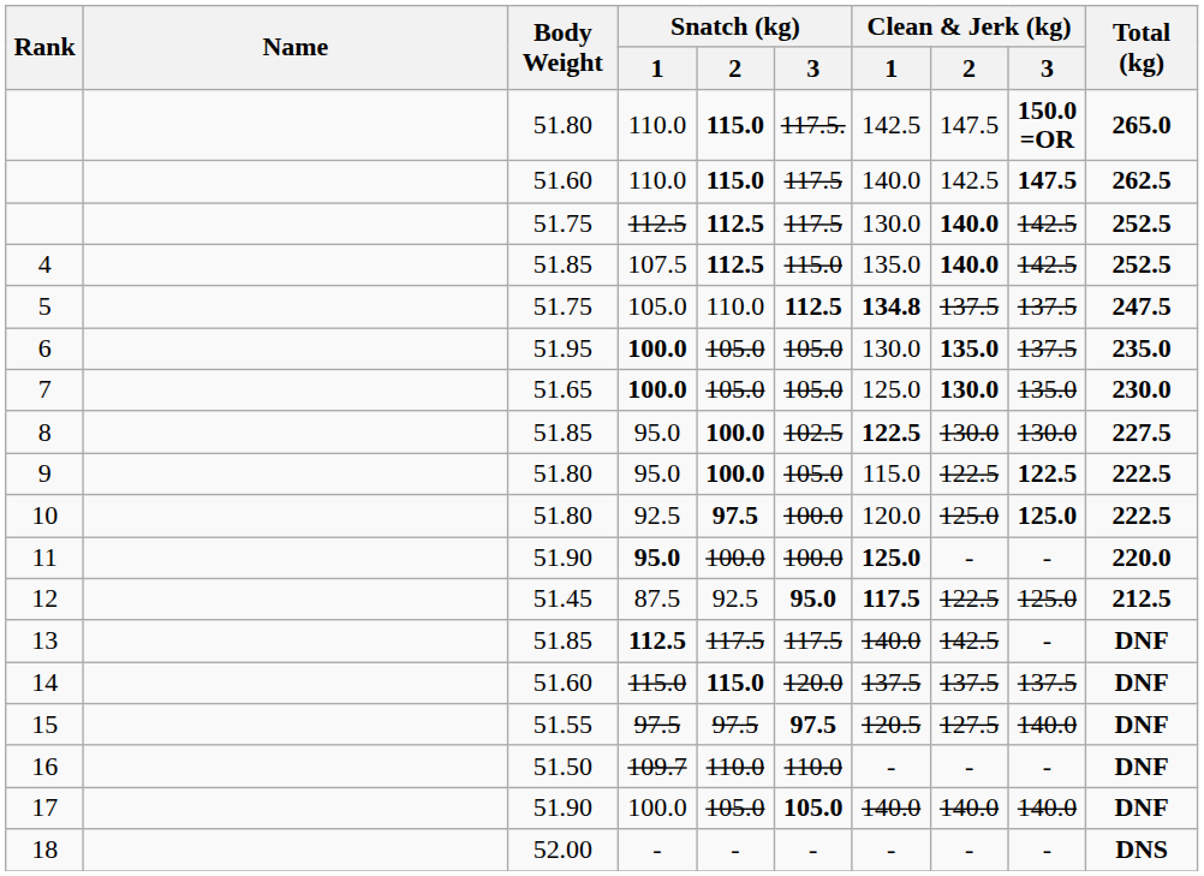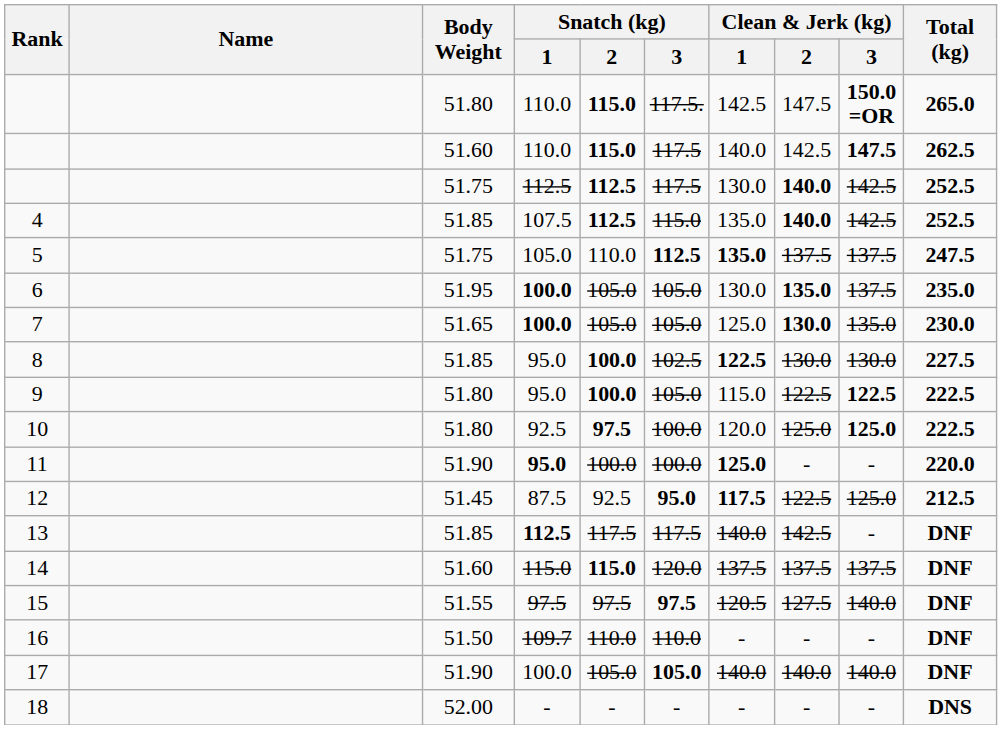 <table class="wikitable" style=" text-align:center; width="90%">
 <tr>
 <th rowspan=2 width=40>Rank</th>
 <th rowspan=2 width=250>Name</th>
 <th rowspan=2 width=60>Body Weight</th>
 <th colspan=3>Snatch (kg)</th>
 <th colspan=3>Clean & Jerk (kg)</th>
 <th rowspan=2 width=60>Total (kg)</th>
 </tr>
 <tr>
 <th width=40>1</th>
 <th width=40>2</th>
 <th width=40>3</th>
 <th width=40>1</th>
 <th width=40>2</th>
 <th width=40>3</th>
 </tr>
 <tr>
 <td></td>
 <td align=left></td>
 <td>51.80</td>
 <td>110.0</td>
 <td><strong>115.0</strong></td>
 <td><s>117.5.</s></td>
 <td>142.5</td>
 <td>147.5</td>
 <td><strong>150.0 =OR</strong></td>
 <td><strong>265.0</strong></td>
 </tr>
 <tr>
 <td></td>
 <td align=left></td>
 <td>51.60</td>
 <td>110.0</td>
 <td><strong>115.0</strong></td>
 <td><s>117.5</s></td>
 <td>140.0</td>
 <td>142.5</td>
 <td><strong>147.5</strong></td>
 <td><strong>262.5</strong></td>
 </tr>
 <tr>
 <td></td>
 <td align=left></td>
 <td>51.75</td>
 <td><s>112.5</s></td>
 <td><strong>112.5</strong></td>
 <td><s>117.5</s></td>
 <td>130.0</td>
 <td><strong>140.0</strong></td>
 <td><s>142.5</s></td>
 <td><strong>252.5</strong></td>
 </tr>
 <tr>
 <td>4</td>
 <td align=left></td>
 <td>51.85</td>
 <td>107.5</td>
 <td><strong>112.5</strong></td>
 <td><s>115.0</s></td>
 <td>135.0</td>
 <td><strong>140.0</strong></td>
 <td><s>142.5</s></td>
 <td><strong>252.5</strong></td>
 </tr>
 <tr>
 <td>5</td>
 <td align=left></td>
 <td>51.75</td>
 <td>105.0</td>
 <td>110.0</td>
 <td><strong>112.5</strong></td>
-<td><strong>134.8</strong></td>
+<td><strong>135.0</strong></td>
 <td><s>137.5</s></td>
 <td><s>137.5</s></td>
 <td><strong>247.5</strong></td>
 </tr>
 <tr>
 <td>6</td>
 <td align=left></td>
 <td>51.95</td>
 <td><strong>100.0</strong></td>
 <td><s>105.0</s></td>
 <td><s>105.0</s></td>
 <td>130.0</td>
 <td><strong>135.0</strong></td>
 <td><s>137.5</s></td>
 <td><strong>235.0</strong></td>
 </tr>
 <tr>
 <td>7</td>
 <td align=left></td>
 <td>51.65</td>
 <td><strong>100.0</strong></td>
 <td><s>105.0</s></td>
 <td><s>105.0</s></td>
 <td>125.0</td>
 <td><strong>130.0</strong></td>
 <td><s>135.0</s></td>
 <td><strong>230.0</strong></td>
 </tr>
 <tr>
 <td>8</td>
 <td align=left></td>
 <td>51.85</td>
 <td>95.0</td>
 <td><strong>100.0</strong></td>
 <td><s>102.5</s></td>
 <td><strong>122.5</strong></td>
 <td><s>130.0</s></td>
 <td><s>130.0</s></td>
 <td><strong>227.5</strong></td>
 </tr>
 <tr>
 <td>9</td>
 <td align=left></td>
 <td>51.80</td>
 <td>95.0</td>
 <td><strong>100.0</strong></td>
 <td><s>105.0</s></td>
 <td>115.0</td>
 <td><s>122.5</s></td>
 <td><strong>122.5</strong></td>
 <td><strong>222.5</strong></td>
 </tr>
 <tr>
 <td>10</td>
 <td align=left></td>
 <td>51.80</td>
 <td>92.5</td>
 <td><strong>97.5</strong></td>
 <td><s>100.0</s></td>
 <td>120.0</td>
 <td><s>125.0</s></td>
 <td><strong>125.0</strong></td>
 <td><strong>222.5</strong></td>
 </tr>
 <tr>
 <td>11</td>
 <td align=left></td>
 <td>51.90</td>
 <td><strong>95.0</strong></td>
 <td><s>100.0</s></td>
 <td><s>100.0</s></td>
 <td><strong>125.0</strong></td>
 <td>-</td>
 <td>-</td>
 <td><strong>220.0</strong></td>
 </tr>
 <tr>
 <td>12</td>
 <td align=left></td>
 <td>51.45</td>
 <td>87.5</td>
 <td>92.5</td>
 <td><strong>95.0</strong></td>
 <td><strong>117.5</strong></td>
 <td><s>122.5</s></td>
 <td><s>125.0</s></td>
 <td><strong>212.5</strong></td>
 </tr>
 <tr>
 <td>13</td>
 <td align=left></td>
 <td>51.85</td>
 <td><strong>112.5</strong></td>
 <td><s>117.5</s></td>
 <td><s>117.5</s></td>
 <td><s>140.0</s></td>
 <td><s> 142.5</s></td>
 <td>-</td>
 <td><strong>DNF</strong></td>
 </tr>
 <tr>
 <td>14</td>
 <td align=left></td>
 <td>51.60</td>
 <td><s>115.0</s></td>
 <td><strong>115.0</strong></td>
 <td><s>120.0</s></td>
 <td><s>137.5</s></td>
 <td><s>137.5</s></td>
 <td><s>137.5</s></td>
 <td><strong>DNF</strong></td>
 </tr>
 <tr>
 <td>15</td>
 <td align=left></td>
 <td>51.55</td>
 <td><s>97.5</s></td>
 <td><s>97.5</s></td>
 <td><strong>97.5</strong></td>
 <td><s>120.5</s></td>
 <td><s>127.5</s></td>
 <td><s>140.0</s></td>
 <td><strong>DNF</strong></td>
 </tr>
 <tr>
 <td>16</td>
 <td align=left></td>
 <td>51.50</td>
 <td><s>109.7</s></td>
 <td><s>110.0</s></td>
 <td><s>110.0</s></td>
 <td>-</td>
 <td>-</td>
 <td>-</td>
 <td><strong>DNF</strong></td>
 </tr>
 <tr>
 <td>17</td>
 <td align=left></td>
 <td>51.90</td>
 <td>100.0</td>
 <td><s>105.0</s></td>
 <td><strong>105.0</strong></td>
 <td><s> 140.0 </s></td>
 <td><s>140.0</s></td>
 <td><s>140.0</s></td>
 <td><strong>DNF</strong></td>
 </tr>
 <tr>
 <td>18</td>
 <td align=left></td>
 <td>52.00</td>
 <td>-</td>
 <td>-</td>
 <td>-</td>
 <td>-</td>
 <td>-</td>
 <td>-</td>
 <td><strong>DNS</strong></td>
 </tr>
 <tr>
 </tr>
 </table>
